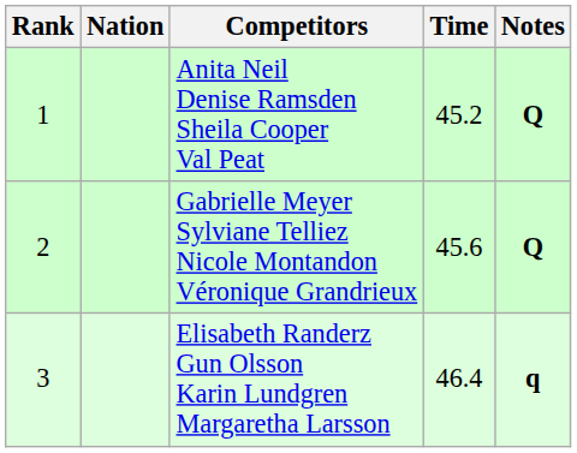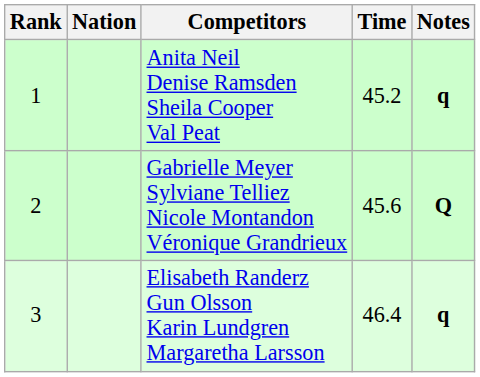 <table class="wikitable sortable" style="text-align:center">
 <tr>
 <th>Rank</th>
 <th>Nation</th>
 <th>Competitors</th>
 <th>Time</th>
 <th>Notes</th>
 </tr>
 <tr bgcolor=ccffcc>
 <td>1</td>
 <td align=left></td>
 <td align=left><a href='#'>Anita Neil</a><br><a href='#'>Denise Ramsden</a><br><a href='#'>Sheila Cooper</a><br><a href='#'>Val Peat</a></td>
 <td>45.2</td>
-<td><strong>Q</strong></td>
+<td><strong>q</strong></td>
 </tr>
 <tr bgcolor=ccffcc>
 <td>2</td>
 <td align=left></td>
 <td align=left><a href='#'>Gabrielle Meyer</a><br><a href='#'>Sylviane Telliez</a><br><a href='#'>Nicole Montandon</a><br><a href='#'>Véronique Grandrieux</a></td>
 <td>45.6</td>
 <td><strong>Q</strong></td>
 </tr>
 <tr bgcolor=ddffdd>
 <td>3</td>
 <td align=left></td>
 <td align=left><a href='#'>Elisabeth Randerz</a><br><a href='#'>Gun Olsson</a><br><a href='#'>Karin Lundgren</a><br><a href='#'>Margaretha Larsson</a></td>
 <td>46.4</td>
 <td><strong>q</strong></td>
 </tr>
 </table>
